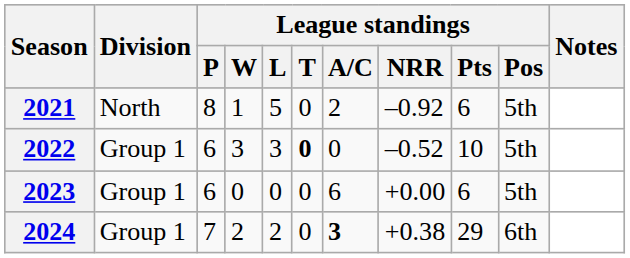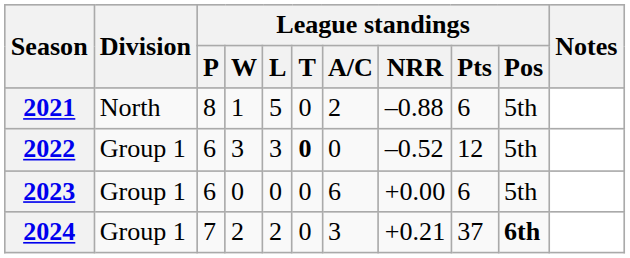 <table class="wikitable sortable">
 <tr>
 <th scope="col" rowspan="2">Season</th>
 <th scope="col" rowspan="2">Division</th>
 <th scope="col" colspan="8">League standings</th>
 <th scope="col" rowspan="2">Notes</th>
 </tr>
 <tr>
 <th scope="col">P</th>
 <th scope="col">W</th>
 <th scope="col">L</th>
 <th scope="col">T</th>
 <th scope="col">A/C</th>
 <th scope="col">NRR</th>
 <th scope="col">Pts</th>
 <th scope="col">Pos</th>
 </tr>
 <tr>
 <th scope="row"><a href='#'>2021</a></th>
 <td>North</td>
 <td>8</td>
 <td>1</td>
 <td>5</td>
 <td>0</td>
 <td>2</td>
-<td>–0.92</td>
+<td>–0.88</td>
 <td>6</td>
 <td>5th</td>
 <td style="background: white;"></td>
 </tr>
 <tr>
 <th scope="row"><a href='#'>2022</a></th>
 <td>Group 1</td>
 <td>6</td>
 <td>3</td>
 <td>3</td>
 <td><strong>0</strong></td>
 <td>0</td>
 <td>–0.52</td>
-<td>10</td>
+<td>12</td>
 <td>5th</td>
 <td style="background: white;"></td>
 </tr>
 <tr>
 <th scope="row"><a href='#'>2023</a></th>
 <td>Group 1</td>
 <td>6</td>
 <td>0</td>
 <td>0</td>
 <td>0</td>
 <td>6</td>
 <td>+0.00</td>
 <td>6</td>
 <td>5th</td>
 <td style="background: white;"></td>
 </tr>
 <tr>
 <th scope="row"><a href='#'>2024</a></th>
 <td>Group 1</td>
 <td>7</td>
 <td>2</td>
 <td>2</td>
 <td>0</td>
-<td><strong>3</strong></td>
-<td>+0.38</td>
-<td>29</td>
-<td>6th</td>
+<td>3</td>
+<td>+0.21</td>
+<td>37</td>
+<td><strong>6th</strong></td>
 <td style="background: white;"></td>
 </tr>
 </table>
